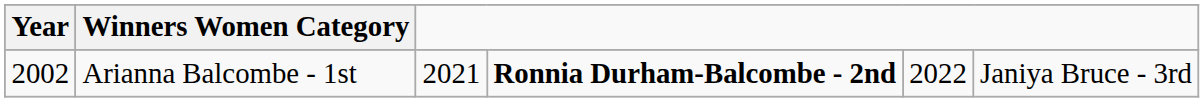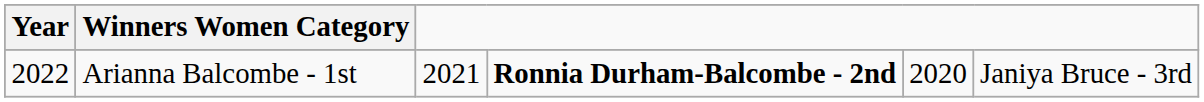 <table class="wikitable">
 <tr>
 <th>Year</th>
 <th>Winners Women Category</th>
 </tr>
 <tr>
-<td>2002</td>
+<td>2022</td>
 <td>Arianna Balcombe - 1st</td>
 <td>2021</td>
 <td><strong>Ronnia Durham-Balcombe - 2nd</strong></td>
-<td>2022</td>
+<td>2020</td>
 <td>Janiya Bruce - 3rd</td>
 </tr>
 </table>
